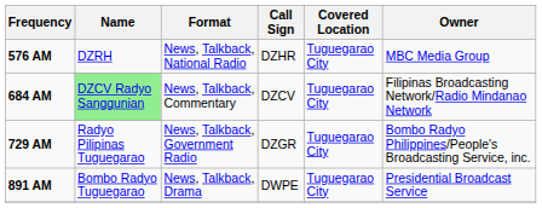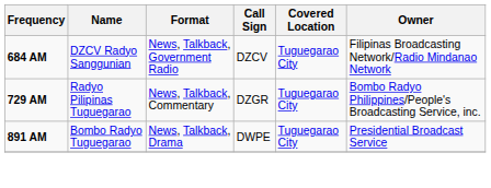 <table class="wikitable" style="font-size: 90%;">
 <tr>
 <th>Frequency</th>
 <th>Name</th>
 <th>Format</th>
 <th>Call Sign</th>
 <th>Covered Location</th>
 <th>Owner</th>
 </tr>
 <tr>
-<td><strong>576 AM</strong></td>
-<td><a href='#'>DZRH</a></td>
-<td><a href='#'>News</a>, <a href='#'>Talkback</a>, <a href='#'>National Radio</a></td>
-<td>DZHR</td>
-<td><a href='#'>Tuguegarao City</a></td>
-<td><a href='#'>MBC Media Group</a></td>
-</tr>
-<tr>
 <td><strong>684 AM</strong></td>
-<td style="background: lightgreen;"><a href='#'>DZCV Radyo Sanggunian</a></td>
-<td><a href='#'>News</a>, <a href='#'>Talkback</a>, Commentary</td>
+<td><a href='#'>DZCV Radyo Sanggunian</a></td>
+<td><a href='#'>News</a>, <a href='#'>Talkback</a>, <a href='#'>Government Radio</a></td>
 <td>DZCV</td>
 <td><a href='#'>Tuguegarao City</a></td>
 <td>Filipinas Broadcasting Network/<a href='#'>Radio Mindanao Network</a></td>
 </tr>
 <tr>
 <td><strong>729 AM</strong></td>
 <td><a href='#'>Radyo Pilipinas Tuguegarao</a></td>
-<td><a href='#'>News</a>, <a href='#'>Talkback</a>, <a href='#'>Government Radio</a></td>
+<td><a href='#'>News</a>, <a href='#'>Talkback</a>, Commentary</td>
 <td>DZGR</td>
 <td><a href='#'>Tuguegarao City</a></td>
 <td><a href='#'>Bombo Radyo Philippines</a>/People's Broadcasting Service, inc.</td>
 </tr>
 <tr>
 <td><strong>891 AM</strong></td>
 <td><a href='#'>Bombo Radyo Tuguegarao</a></td>
 <td><a href='#'>News</a>, <a href='#'>Talkback</a>, <a href='#'>Drama</a></td>
 <td>DWPE</td>
 <td><a href='#'>Tuguegarao City</a></td>
 <td><a href='#'>Presidential Broadcast Service</a></td>
 </tr>
 <tr>
 </tr>
 </table>
